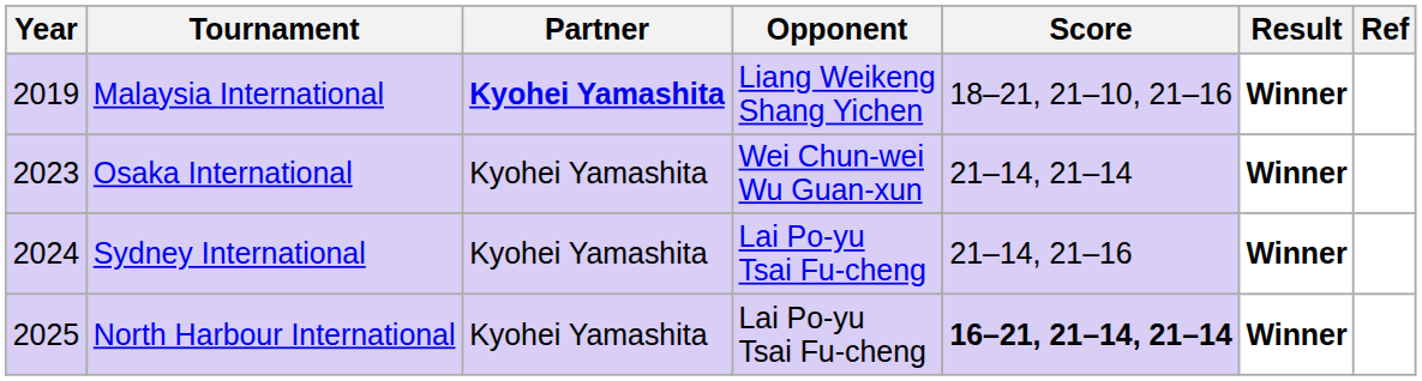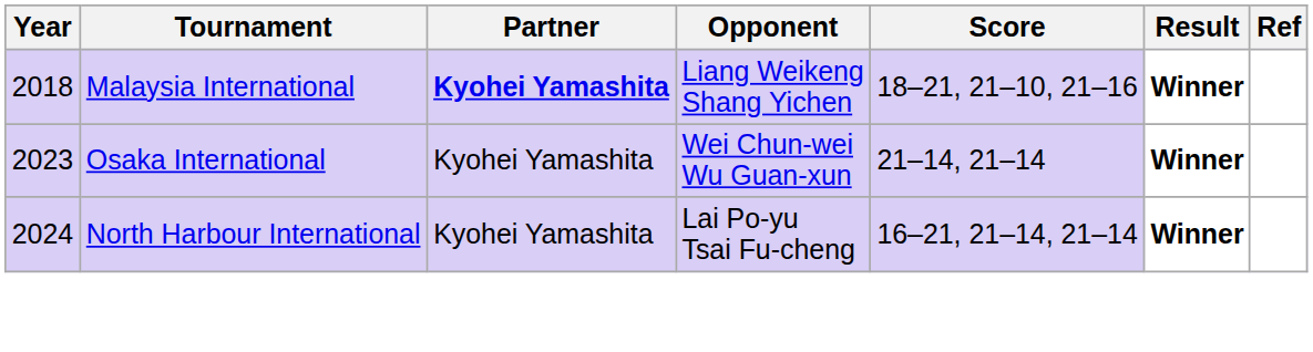 <table class="sortable wikitable" style="font-size: 90%;">
 <tr>
 <th>Year</th>
 <th>Tournament</th>
 <th>Partner</th>
 <th>Opponent</th>
 <th>Score</th>
 <th>Result</th>
 <th>Ref</th>
 </tr>
 <tr style="background:#D8CEF6">
-<td align="center">2019</td>
+<td align="center">2018</td>
 <td align="left"><a href='#'>Malaysia International</a></td>
 <td align="left"><strong> <a href='#'>Kyohei Yamashita</a></strong></td>
 <td align="left"> <a href='#'>Liang Weikeng</a><br> <a href='#'>Shang Yichen</a></td>
 <td align="left">18–21, 21–10, 21–16</td>
 <td style="text-align:left; background:white"> <strong>Winner</strong></td>
 <td style="text-align:center; background:white"></td>
 </tr>
 <tr style="background:#D8CEF6">
 <td align="center">2023</td>
 <td align="left"><a href='#'>Osaka International</a></td>
 <td align="left"> Kyohei Yamashita</td>
 <td align="left"> <a href='#'>Wei Chun-wei</a><br> <a href='#'>Wu Guan-xun</a></td>
 <td align="left">21–14, 21–14</td>
 <td style="text-align:left; background:white"> <strong>Winner</strong></td>
 <td style="text-align:center; background:white"></td>
 </tr>
 <tr style="background:#D8CEF6">
 <td align="center">2024</td>
-<td align="left"><a href='#'>Sydney International</a></td>
-<td align="left"> Kyohei Yamashita</td>
-<td align="left"> <a href='#'>Lai Po-yu</a><br> <a href='#'>Tsai Fu-cheng</a></td>
-<td align="left">21–14, 21–16</td>
-<td style="text-align:left; background:white"> <strong>Winner</strong></td>
-<td style="text-align:center; background:white"></td>
-</tr>
-<tr style="background:#D8CEF6">
-<td align="center">2025</td>
 <td align="left"><a href='#'>North Harbour International</a></td>
 <td align="left"> Kyohei Yamashita</td>
 <td align="left"> Lai Po-yu<br> Tsai Fu-cheng</td>
-<td align="left"><strong>16–21, 21–14, 21–14</strong></td>
+<td align="left">16–21, 21–14, 21–14</td>
 <td style="text-align:left; background:white"> <strong>Winner</strong></td>
 <td style="text-align:center; background:white"></td>
 </tr>
 </table>
